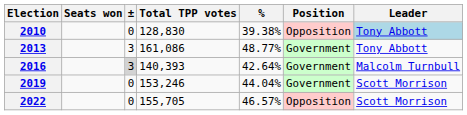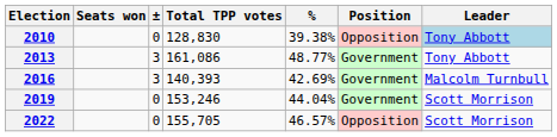 <table class="wikitable sortable">
 <tr>
 <th>Election</th>
 <th>Seats won</th>
 <th>±</th>
 <th>Total TPP votes</th>
 <th>%</th>
 <th>Position</th>
 <th>Leader</th>
 </tr>
 <tr>
 <th><a href='#'>2010</a></th>
 <td></td>
 <td>0</td>
 <td>128,830</td>
 <td>39.38%</td>
 <td style="background:#fcc;">Opposition</td>
 <td style="background: lightblue;"><a href='#'>Tony Abbott</a></td>
 </tr>
 <tr>
 <th><a href='#'>2013</a></th>
 <td></td>
 <td>3</td>
 <td>161,086</td>
 <td>48.77%</td>
 <td style="background:#cfc;">Government</td>
 <td><a href='#'>Tony Abbott</a></td>
 </tr>
 <tr>
 <th><a href='#'>2016</a></th>
 <td></td>
-<td style="background: lightgrey;">3</td>
+<td>3</td>
 <td>140,393</td>
-<td>42.64%</td>
+<td>42.69%</td>
 <td style="background:#cfc;">Government</td>
 <td><a href='#'>Malcolm Turnbull</a></td>
 </tr>
 <tr>
 <th><a href='#'>2019</a></th>
 <td></td>
 <td>0</td>
 <td>153,246</td>
 <td>44.04%</td>
 <td style="background:#cfc;">Government</td>
 <td><a href='#'>Scott Morrison</a></td>
 </tr>
 <tr>
 <th><a href='#'>2022</a></th>
 <td></td>
 <td>0</td>
 <td>155,705</td>
 <td>46.57%</td>
 <td style="background:#fcc;">Opposition</td>
 <td><a href='#'>Scott Morrison</a></td>
 </tr>
 </table>
